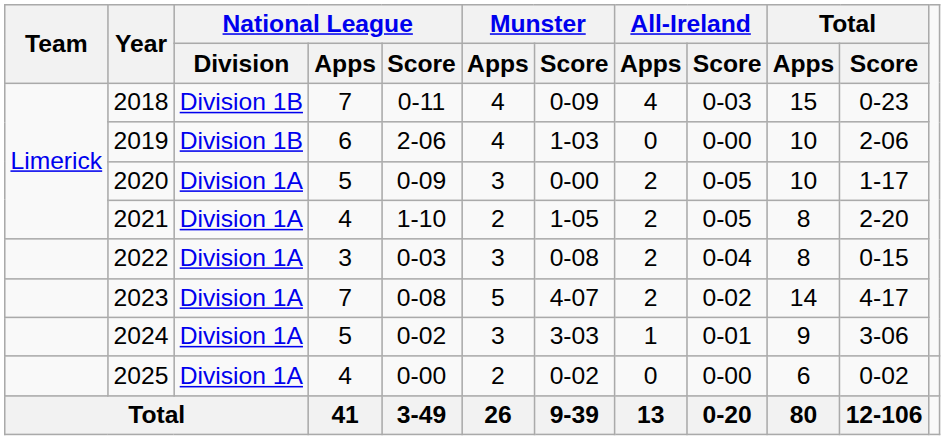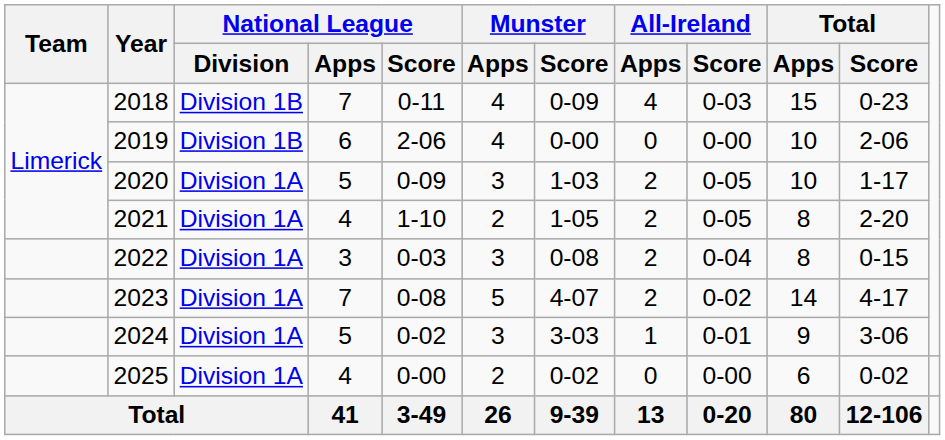 <table class="wikitable" style="text-align:center">
 <tr>
 <th rowspan="2">Team</th>
 <th rowspan="2">Year</th>
 <th colspan="3"><a href='#'>National League</a></th>
 <th colspan="2"><a href='#'>Munster</a></th>
 <th colspan="2"><a href='#'>All-Ireland</a></th>
 <th colspan="2">Total</th>
 </tr>
 <tr>
 <th>Division</th>
 <th>Apps</th>
 <th>Score</th>
 <th>Apps</th>
 <th>Score</th>
 <th>Apps</th>
 <th>Score</th>
 <th>Apps</th>
 <th>Score</th>
 </tr>
 <tr>
 <td rowspan="4"><a href='#'>Limerick</a></td>
 <td>2018</td>
 <td rowspan="1"><a href='#'>Division 1B</a></td>
 <td>7</td>
 <td>0-11</td>
 <td>4</td>
 <td>0-09</td>
 <td>4</td>
 <td>0-03</td>
 <td>15</td>
 <td>0-23</td>
 </tr>
 <tr>
 <td>2019</td>
 <td rowspan="1"><a href='#'>Division 1B</a></td>
 <td>6</td>
 <td>2-06</td>
 <td>4</td>
-<td>1-03</td>
+<td>0-00</td>
 <td>0</td>
 <td>0-00</td>
 <td>10</td>
 <td>2-06</td>
 </tr>
 <tr>
 <td>2020</td>
 <td rowspan="1"><a href='#'>Division 1A</a></td>
 <td>5</td>
 <td>0-09</td>
 <td>3</td>
-<td>0-00</td>
+<td>1-03</td>
 <td>2</td>
 <td>0-05</td>
 <td>10</td>
 <td>1-17</td>
 </tr>
 <tr>
 <td>2021</td>
 <td rowspan="1"><a href='#'>Division 1A</a></td>
 <td>4</td>
 <td>1-10</td>
 <td>2</td>
 <td>1-05</td>
 <td>2</td>
 <td>0-05</td>
 <td>8</td>
 <td>2-20</td>
 </tr>
 <tr>
 <td></td>
 <td>2022</td>
 <td rowspan="1"><a href='#'>Division 1A</a></td>
 <td>3</td>
 <td>0-03</td>
 <td>3</td>
 <td>0-08</td>
 <td>2</td>
 <td>0-04</td>
 <td>8</td>
 <td>0-15</td>
 </tr>
 <tr>
 <td></td>
 <td>2023</td>
 <td rowspan="1"><a href='#'>Division 1A</a></td>
 <td>7</td>
 <td>0-08</td>
 <td>5</td>
 <td>4-07</td>
 <td>2</td>
 <td>0-02</td>
 <td>14</td>
 <td>4-17</td>
 </tr>
 <tr>
 <td></td>
 <td>2024</td>
 <td rowspan="1"><a href='#'>Division 1A</a></td>
 <td>5</td>
 <td>0-02</td>
 <td>3</td>
 <td>3-03</td>
 <td>1</td>
 <td>0-01</td>
 <td>9</td>
 <td>3-06</td>
 </tr>
 <tr>
 <td></td>
 <td>2025</td>
 <td rowspan="1"><a href='#'>Division 1A</a></td>
 <td>4</td>
 <td>0-00</td>
 <td>2</td>
 <td>0-02</td>
 <td>0</td>
 <td>0-00</td>
 <td>6</td>
 <td>0-02</td>
 <td></td>
 </tr>
 <tr>
 <th colspan="3">Total</th>
 <th>41</th>
 <th>3-49</th>
 <th>26</th>
 <th>9-39</th>
 <th>13</th>
 <th>0-20</th>
 <th>80</th>
 <th>12-106</th>
 </tr>
 </table>
